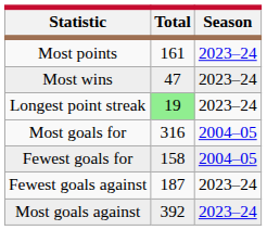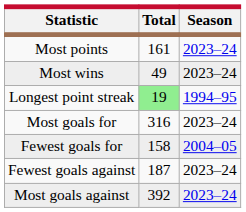 <table class="wikitable" style="float:left; text-align: center; margin-right:1em">
 <tr style="border-top:#C60C30 5px solid; border-bottom:#9E7053 5px solid">
 <th>Statistic</th>
 <th>Total</th>
 <th>Season</th>
 </tr>
 <tr>
 <td>Most points</td>
 <td>161</td>
 <td><a href='#'>2023–24</a></td>
 </tr>
 <tr align="center" bgcolor="#eeeeee">
 <td>Most wins</td>
-<td>47</td>
+<td>49</td>
 <td>2023–24</td>
 </tr>
 <tr>
 <td>Longest point streak</td>
 <td style="background: lightgreen;">19</td>
-<td>2023–24</td>
+<td><a href='#'>1994–95</a></td>
 </tr>
 <tr>
 <td>Most goals for</td>
 <td>316</td>
-<td><a href='#'>2004–05</a></td>
+<td>2023–24</td>
 </tr>
 <tr align="center" bgcolor="#eeeeee">
 <td>Fewest goals for</td>
 <td>158</td>
 <td><a href='#'>2004–05</a></td>
 </tr>
 <tr>
 <td>Fewest goals against</td>
 <td>187</td>
 <td>2023–24</td>
 </tr>
 <tr align="center" bgcolor="#eeeeee">
 <td>Most goals against</td>
 <td>392</td>
 <td><a href='#'>2023–24</a></td>
 </tr>
 </table>
